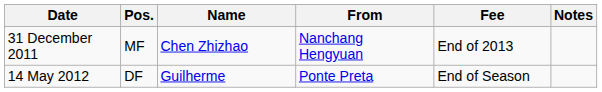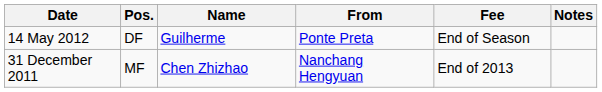 <table class="wikitable" style="float:left; margin-right:1em;">
 <tr>
 <th width=125>Date</th>
 <th>Pos.</th>
 <th width=150>Name</th>
 <th width=150>From</th>
 <th width=125>Fee</th>
 <th>Notes</th>
 </tr>
 <tr>
+<td>14 May 2012</td>
+<td>DF</td>
+<td><a href='#'>Guilherme</a></td>
+<td><a href='#'>Ponte Preta</a></td>
+<td>End of Season</td>
+<td align=center></td>
+</tr>
+<tr>
 <td>31 December 2011</td>
 <td>MF</td>
 <td><a href='#'>Chen Zhizhao</a></td>
 <td><a href='#'>Nanchang Hengyuan</a></td>
 <td>End of 2013</td>
 <td align=center></td>
 </tr>
-<tr>
-<td>14 May 2012</td>
-<td>DF</td>
-<td><a href='#'>Guilherme</a></td>
-<td><a href='#'>Ponte Preta</a></td>
-<td>End of Season</td>
-<td align=center></td>
-</tr>
 </table>
